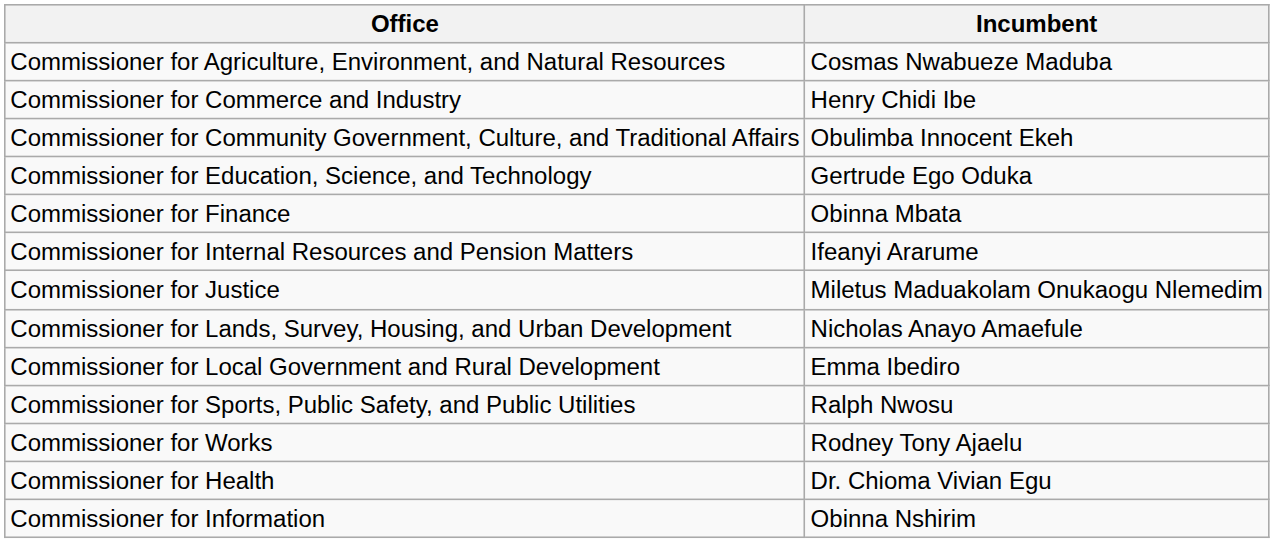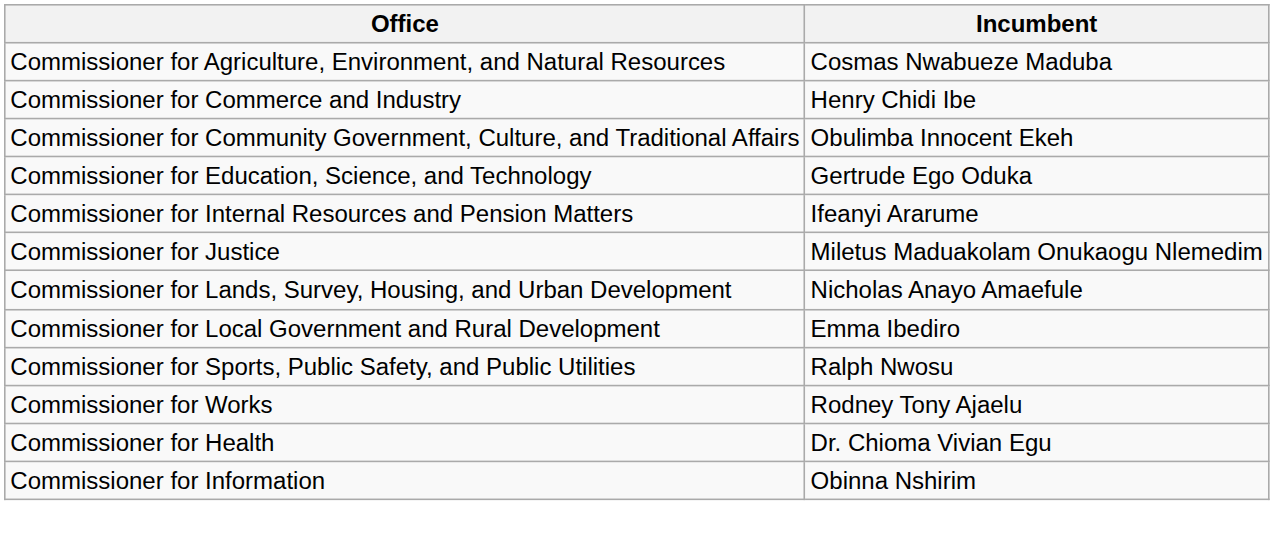 <table class="wikitable" style="font-size: 95%;">
 <tr>
 <th>Office</th>
 <th>Incumbent</th>
 </tr>
 <tr>
 <td>Commissioner for Agriculture, Environment, and Natural Resources</td>
 <td>Cosmas Nwabueze Maduba</td>
 </tr>
 <tr>
 <td>Commissioner for Commerce and Industry</td>
 <td>Henry Chidi Ibe</td>
 </tr>
 <tr>
 <td>Commissioner for Community Government, Culture, and Traditional Affairs</td>
 <td>Obulimba Innocent Ekeh</td>
 </tr>
 <tr>
 <td>Commissioner for Education, Science, and Technology</td>
 <td>Gertrude Ego Oduka</td>
-</tr>
-<tr>
-<td>Commissioner for Finance</td>
-<td>Obinna Mbata</td>
 </tr>
 <tr>
 <td>Commissioner for Internal Resources and Pension Matters</td>
 <td>Ifeanyi Ararume</td>
 </tr>
 <tr>
 <td>Commissioner for Justice</td>
 <td>Miletus Maduakolam Onukaogu Nlemedim</td>
 </tr>
 <tr>
 <td>Commissioner for Lands, Survey, Housing, and Urban Development</td>
 <td>Nicholas Anayo Amaefule</td>
 </tr>
 <tr>
 <td>Commissioner for Local Government and Rural Development</td>
 <td>Emma Ibediro</td>
 </tr>
 <tr>
 <td>Commissioner for Sports, Public Safety, and Public Utilities</td>
 <td>Ralph Nwosu</td>
 </tr>
 <tr>
 <td>Commissioner for Works</td>
 <td>Rodney Tony Ajaelu</td>
 </tr>
 <tr>
 <td>Commissioner for Health</td>
 <td>Dr. Chioma Vivian Egu</td>
 </tr>
 <tr>
 <td>Commissioner for Information</td>
 <td>Obinna Nshirim</td>
 </tr>
 </table>
